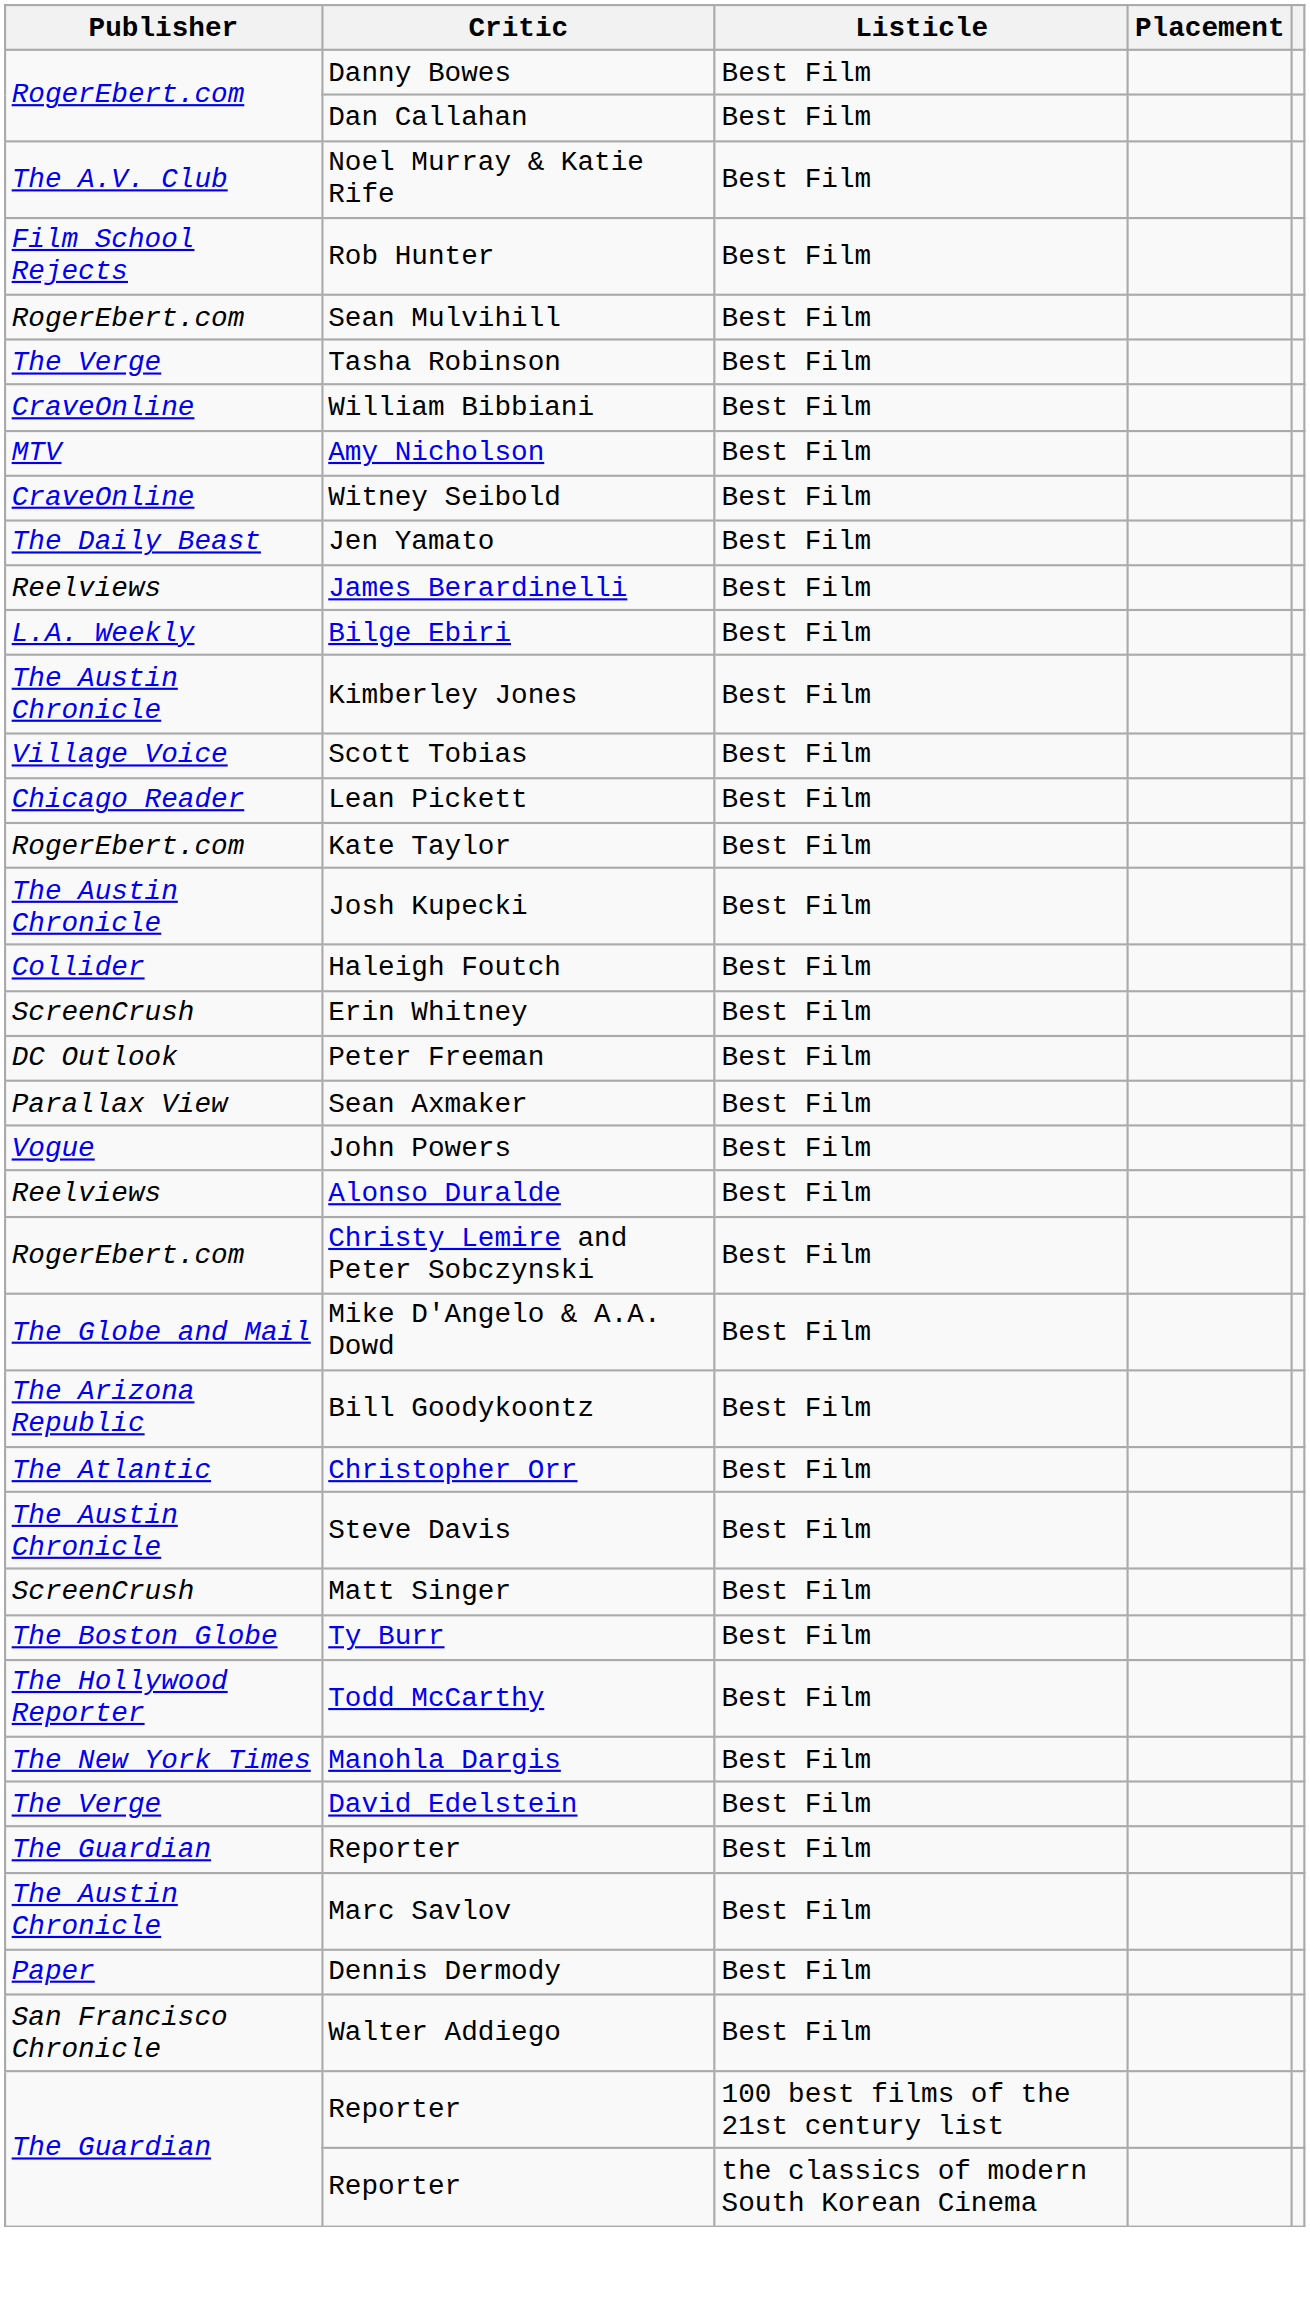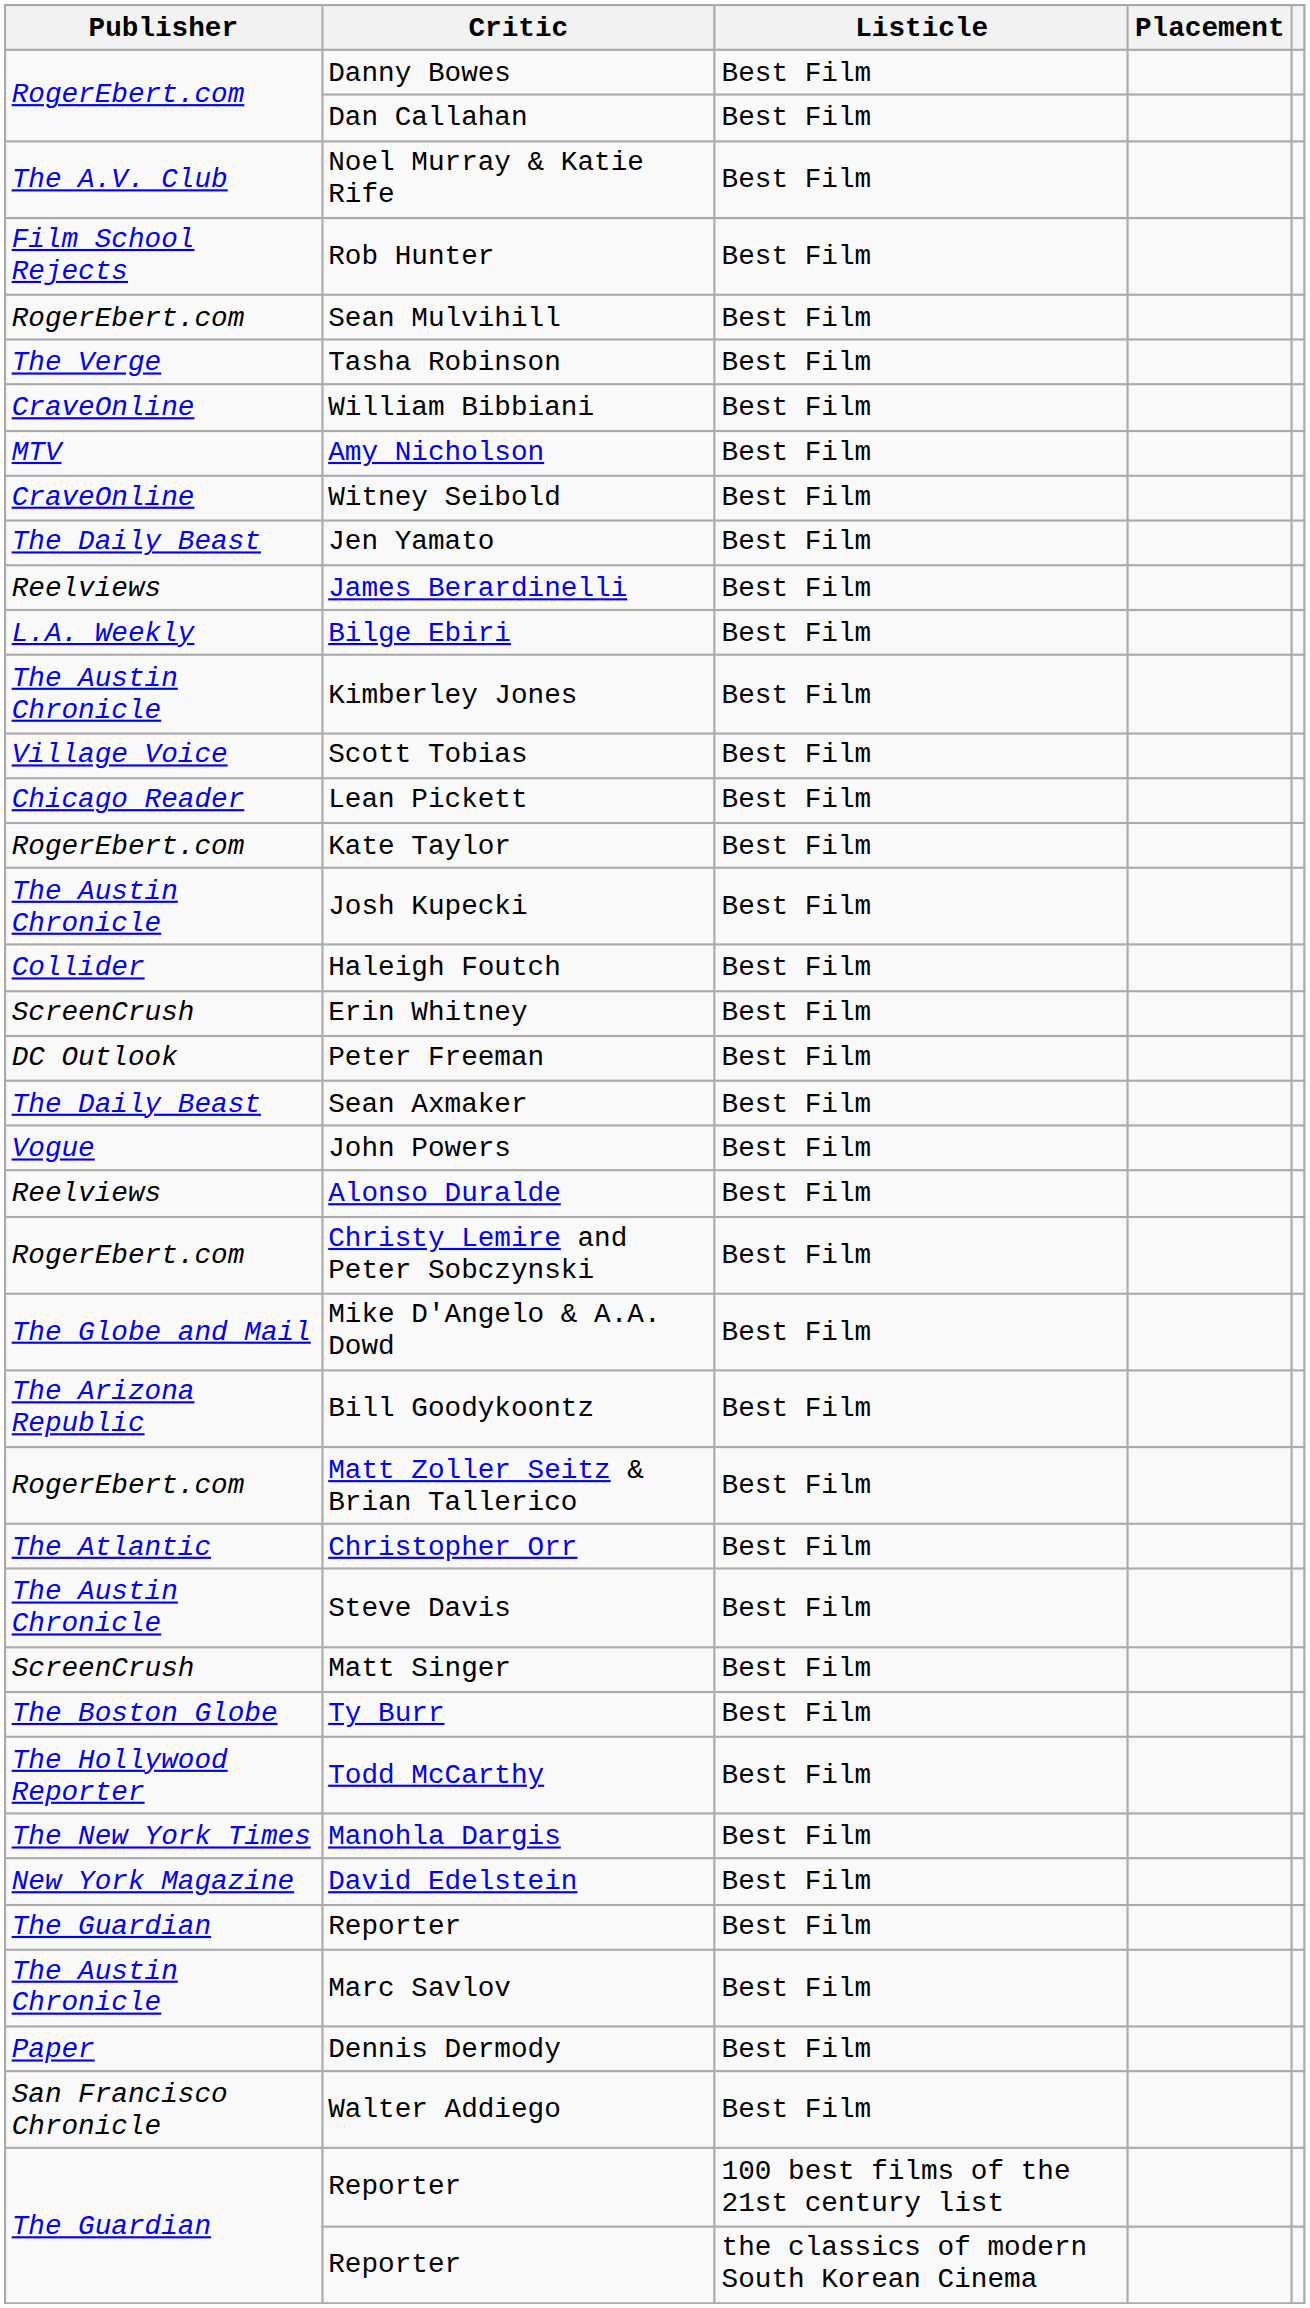 <table class="wikitable plainrowheaders sortable">
 <tr>
 <th scope="col">Publisher</th>
 <th scope="col">Critic</th>
 <th scope="col">Listicle</th>
 <th scope="col">Placement</th>
 <th scope="col" class="unsortable"></th>
 </tr>
 <tr>
 <td rowspan="2"><em><a href='#'>RogerEbert.com</a></em></td>
 <td>Danny Bowes</td>
 <td>Best Film</td>
 <td></td>
 <td></td>
 </tr>
 <tr>
 <td>Dan Callahan</td>
 <td>Best Film</td>
 <td></td>
 <td></td>
 </tr>
 <tr>
 <td><em><a href='#'>The A.V. Club</a></em></td>
 <td>Noel Murray & Katie Rife</td>
 <td>Best Film</td>
 <td></td>
 <td></td>
 </tr>
 <tr>
 <td><em><a href='#'>Film School Rejects</a></em></td>
 <td>Rob Hunter</td>
 <td>Best Film</td>
 <td></td>
 <td></td>
 </tr>
 <tr>
 <td><em>RogerEbert.com</em></td>
 <td>Sean Mulvihill</td>
 <td>Best Film</td>
 <td></td>
 <td></td>
 </tr>
 <tr>
 <td><em><a href='#'>The Verge</a></em></td>
 <td>Tasha Robinson</td>
 <td>Best Film</td>
 <td></td>
 <td></td>
 </tr>
 <tr>
 <td><em><a href='#'>CraveOnline</a></em></td>
 <td>William Bibbiani</td>
 <td>Best Film</td>
 <td></td>
 <td></td>
 </tr>
 <tr>
 <td><em><a href='#'>MTV</a></em></td>
 <td><a href='#'>Amy Nicholson</a></td>
 <td>Best Film</td>
 <td></td>
 <td></td>
 </tr>
 <tr>
 <td><em><a href='#'>CraveOnline</a></em></td>
 <td>Witney Seibold</td>
 <td>Best Film</td>
 <td></td>
 <td></td>
 </tr>
 <tr>
 <td><em><a href='#'>The Daily Beast</a></em></td>
 <td>Jen Yamato</td>
 <td>Best Film</td>
 <td></td>
 <td></td>
 </tr>
 <tr>
 <td><em>Reelviews</em></td>
 <td><a href='#'>James Berardinelli</a></td>
 <td>Best Film</td>
 <td></td>
 <td></td>
 </tr>
 <tr>
 <td><em><a href='#'>L.A. Weekly</a></em></td>
 <td><a href='#'>Bilge Ebiri</a></td>
 <td>Best Film</td>
 <td></td>
 <td></td>
 </tr>
 <tr>
 <td><em><a href='#'>The Austin Chronicle</a></em></td>
 <td>Kimberley Jones</td>
 <td>Best Film</td>
 <td></td>
 <td></td>
 </tr>
 <tr>
 <td><em><a href='#'>Village Voice</a></em></td>
 <td>Scott Tobias</td>
 <td>Best Film</td>
 <td></td>
 <td></td>
 </tr>
 <tr>
 <td><em><a href='#'>Chicago Reader</a></em></td>
 <td>Lean Pickett</td>
 <td>Best Film</td>
 <td></td>
 <td></td>
 </tr>
 <tr>
 <td><em>RogerEbert.com</em></td>
 <td>Kate Taylor</td>
 <td>Best Film</td>
 <td></td>
 <td></td>
 </tr>
 <tr>
 <td><em><a href='#'>The Austin Chronicle</a></em></td>
 <td>Josh Kupecki</td>
 <td>Best Film</td>
 <td></td>
 <td></td>
 </tr>
 <tr>
 <td><em><a href='#'>Collider</a></em></td>
 <td>Haleigh Foutch</td>
 <td>Best Film</td>
 <td></td>
 <td></td>
 </tr>
 <tr>
 <td><em>ScreenCrush</em></td>
 <td>Erin Whitney</td>
 <td>Best Film</td>
 <td></td>
 <td></td>
 </tr>
 <tr>
 <td><em>DC Outlook</em></td>
 <td>Peter Freeman</td>
 <td>Best Film</td>
 <td></td>
 <td></td>
 </tr>
 <tr>
-<td><em>Parallax View</em></td>
+<td><em><a href='#'>The Daily Beast</a></em></td>
 <td>Sean Axmaker</td>
 <td>Best Film</td>
 <td></td>
 <td></td>
 </tr>
 <tr>
 <td><em><a href='#'>Vogue</a></em></td>
 <td>John Powers</td>
 <td>Best Film</td>
 <td></td>
 <td></td>
 </tr>
 <tr>
 <td><em>Reelviews</em></td>
 <td><a href='#'>Alonso Duralde</a></td>
 <td>Best Film</td>
 <td></td>
 <td></td>
 </tr>
 <tr>
 <td><em>RogerEbert.com</em></td>
 <td><a href='#'>Christy Lemire</a> and Peter Sobczynski</td>
 <td>Best Film</td>
 <td></td>
 <td></td>
 </tr>
 <tr>
 <td><em><a href='#'>The Globe and Mail</a></em></td>
 <td>Mike D'Angelo & A.A. Dowd</td>
 <td>Best Film</td>
 <td></td>
 <td></td>
 </tr>
 <tr>
 <td><em><a href='#'>The Arizona Republic</a></em></td>
 <td>Bill Goodykoontz</td>
+<td>Best Film</td>
+<td></td>
+<td></td>
+</tr>
+<tr>
+<td><em>RogerEbert.com</em></td>
+<td><a href='#'>Matt Zoller Seitz</a> & Brian Tallerico</td>
 <td>Best Film</td>
 <td></td>
 <td></td>
 </tr>
 <tr>
 <td><em><a href='#'>The Atlantic</a></em></td>
 <td><a href='#'>Christopher Orr</a></td>
 <td>Best Film</td>
 <td></td>
 <td></td>
 </tr>
 <tr>
 <td><em><a href='#'>The Austin Chronicle</a></em></td>
 <td>Steve Davis</td>
 <td>Best Film</td>
 <td></td>
 <td></td>
 </tr>
 <tr>
 <td><em>ScreenCrush</em></td>
 <td>Matt Singer</td>
 <td>Best Film</td>
 <td></td>
 <td></td>
 </tr>
 <tr>
 <td><em><a href='#'>The Boston Globe</a></em></td>
 <td><a href='#'>Ty Burr</a></td>
 <td>Best Film</td>
 <td></td>
 <td></td>
 </tr>
 <tr>
 <td><em><a href='#'>The Hollywood Reporter</a></em></td>
 <td><a href='#'>Todd McCarthy</a></td>
 <td>Best Film</td>
 <td></td>
 <td></td>
 </tr>
 <tr>
 <td><em><a href='#'>The New York Times</a></em></td>
 <td><a href='#'>Manohla Dargis</a></td>
 <td>Best Film</td>
 <td></td>
 <td></td>
 </tr>
 <tr>
-<td><em><a href='#'>The Verge</a></em></td>
+<td><em><a href='#'>New York Magazine</a></em></td>
 <td><a href='#'>David Edelstein</a></td>
 <td>Best Film</td>
 <td></td>
 <td></td>
 </tr>
 <tr>
 <td><em><a href='#'>The Guardian</a></em></td>
 <td>Reporter</td>
 <td>Best Film</td>
 <td></td>
 <td></td>
 </tr>
 <tr>
 <td><em><a href='#'>The Austin Chronicle</a></em></td>
 <td>Marc Savlov</td>
 <td>Best Film</td>
 <td></td>
 <td></td>
 </tr>
 <tr>
 <td><em><a href='#'>Paper</a></em></td>
 <td>Dennis Dermody</td>
 <td>Best Film</td>
 <td></td>
 <td></td>
 </tr>
 <tr>
 <td><em>San Francisco Chronicle</em></td>
 <td>Walter Addiego</td>
 <td>Best Film</td>
 <td></td>
 <td></td>
 </tr>
 <tr>
 <td rowspan="2"><em><a href='#'>The Guardian</a></em></td>
 <td>Reporter</td>
 <td>100 best films of the 21st century list</td>
 <td></td>
 <td></td>
 </tr>
 <tr>
 <td>Reporter</td>
 <td>the classics of modern South Korean Cinema</td>
 <td></td>
 <td></td>
 </tr>
 </table>
